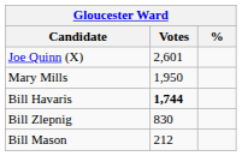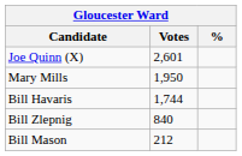 <table class="wikitable">
 <tr>
 <th colspan="3"><a href='#'>Gloucester Ward</a></th>
 </tr>
 <tr>
 <th style="width: 170px">Candidate</th>
 <th style="width: 50px">Votes</th>
 <th style="width: 40px">%</th>
 </tr>
 <tr>
 <td><a href='#'>Joe Quinn</a> (X)</td>
 <td>2,601</td>
 <td></td>
 </tr>
 <tr>
 <td>Mary Mills</td>
 <td>1,950</td>
 <td></td>
 </tr>
 <tr>
 <td>Bill Havaris</td>
-<td><strong>1,744</strong></td>
+<td>1,744</td>
 <td></td>
 </tr>
 <tr>
 <td>Bill Zlepnig</td>
-<td>830</td>
+<td>840</td>
 <td></td>
 </tr>
 <tr>
 <td>Bill Mason</td>
 <td>212</td>
 <td></td>
 </tr>
 </table>
